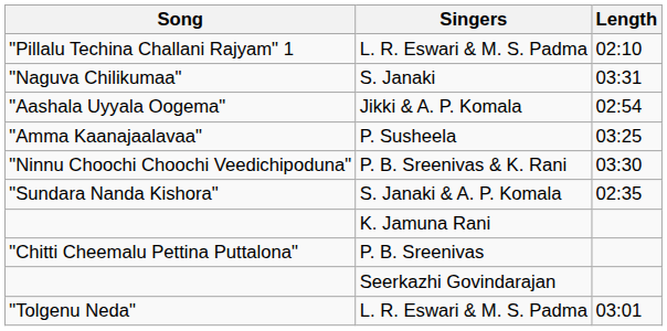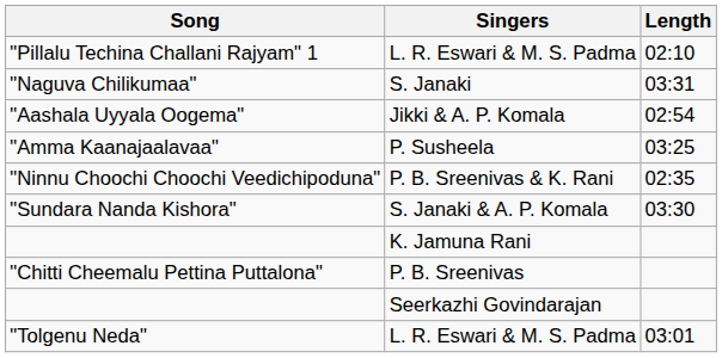 <table class="wikitable">
 <tr>
 <th>Song</th>
 <th>Singers</th>
 <th>Length</th>
 </tr>
 <tr>
 <td>"Pillalu Techina Challani Rajyam" 1</td>
 <td>L. R. Eswari & M. S. Padma</td>
 <td>02:10</td>
 </tr>
 <tr>
 <td>"Naguva Chilikumaa"</td>
 <td>S. Janaki</td>
 <td>03:31</td>
 </tr>
 <tr>
 <td>"Aashala Uyyala Oogema"</td>
 <td>Jikki & A. P. Komala</td>
 <td>02:54</td>
 </tr>
 <tr>
 <td>"Amma Kaanajaalavaa"</td>
 <td>P. Susheela</td>
 <td>03:25</td>
 </tr>
 <tr>
 <td>"Ninnu Choochi Choochi Veedichipoduna"</td>
 <td>P. B. Sreenivas & K. Rani</td>
-<td>03:30</td>
+<td>02:35</td>
 </tr>
 <tr>
 <td>"Sundara Nanda Kishora"</td>
 <td>S. Janaki & A. P. Komala</td>
-<td>02:35</td>
+<td>03:30</td>
 </tr>
 <tr>
 <td></td>
 <td>K. Jamuna Rani</td>
 <td></td>
 </tr>
 <tr>
 <td>"Chitti Cheemalu Pettina Puttalona"</td>
 <td>P. B. Sreenivas</td>
 <td></td>
 </tr>
 <tr>
 <td></td>
 <td>Seerkazhi Govindarajan</td>
 <td></td>
 </tr>
 <tr>
 <td>"Tolgenu Neda"</td>
 <td>L. R. Eswari & M. S. Padma</td>
 <td>03:01</td>
 </tr>
 </table>
